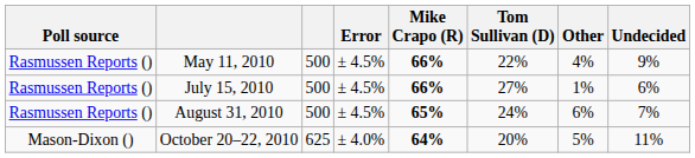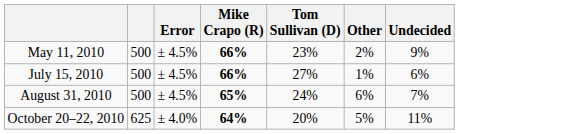 <table class="wikitable" style="text-align:center">
 <tr valign=bottom>
-<th>Poll source</th>
 <th></th>
 <th></th>
 <th><br>Error</th>
 <th>Mike<br>Crapo (R)</th>
 <th>Tom<br>Sullivan (D)</th>
 <th>Other</th>
 <th>Undecided</th>
 </tr>
 <tr>
-<td><a href='#'>Rasmussen Reports</a> ()</td>
 <td>May 11, 2010</td>
 <td>500</td>
 <td>± 4.5%</td>
 <td><strong>66%</strong></td>
-<td>22%</td>
-<td>4%</td>
+<td>23%</td>
+<td>2%</td>
 <td>9%</td>
 </tr>
 <tr>
-<td><a href='#'>Rasmussen Reports</a> ()</td>
 <td>July 15, 2010</td>
 <td>500</td>
 <td>± 4.5%</td>
 <td><strong>66%</strong></td>
 <td>27%</td>
 <td>1%</td>
 <td>6%</td>
 </tr>
 <tr>
-<td><a href='#'>Rasmussen Reports</a> ()</td>
 <td>August 31, 2010</td>
 <td>500</td>
 <td>± 4.5%</td>
 <td><strong>65%</strong></td>
 <td>24%</td>
 <td>6%</td>
 <td>7%</td>
 </tr>
 <tr>
-<td>Mason-Dixon ()</td>
 <td>October 20–22, 2010</td>
 <td>625</td>
 <td>± 4.0%</td>
 <td><strong>64%</strong></td>
 <td>20%</td>
 <td>5%</td>
 <td>11%</td>
 </tr>
 </table>
